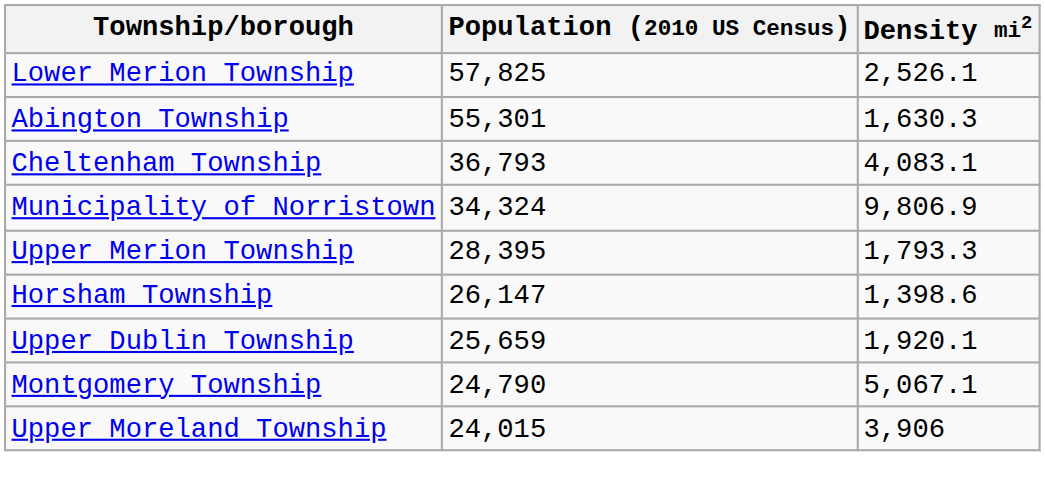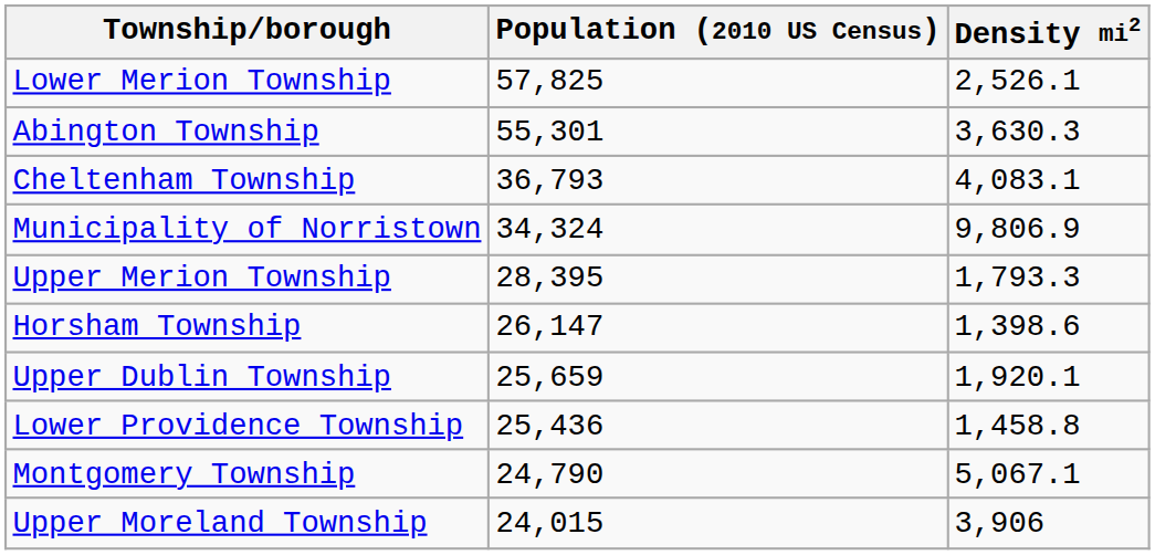 <table class="wikitable sortable">
 <tr>
 <th>Township/borough</th>
 <th>Population (<strong><small>2010 US Census</small></strong>)</th>
 <th>Density <strong><small>mi<sup>2</sup></small></strong></th>
 </tr>
 <tr>
 <td><a href='#'>Lower Merion Township</a></td>
 <td>57,825</td>
 <td>2,526.1</td>
 </tr>
 <tr>
 <td><a href='#'>Abington Township</a></td>
 <td>55,301</td>
-<td>1,630.3</td>
+<td>3,630.3</td>
 </tr>
 <tr>
 <td><a href='#'>Cheltenham Township</a></td>
 <td>36,793</td>
 <td>4,083.1</td>
 </tr>
 <tr>
 <td><a href='#'>Municipality of Norristown</a></td>
 <td>34,324</td>
 <td>9,806.9</td>
 </tr>
 <tr>
 <td><a href='#'>Upper Merion Township</a></td>
 <td>28,395</td>
 <td>1,793.3</td>
 </tr>
 <tr>
 <td><a href='#'>Horsham Township</a></td>
 <td>26,147</td>
 <td>1,398.6</td>
 </tr>
 <tr>
 <td><a href='#'>Upper Dublin Township</a></td>
 <td>25,659</td>
 <td>1,920.1</td>
 </tr>
 <tr>
+<td><a href='#'>Lower Providence Township</a></td>
+<td>25,436</td>
+<td>1,458.8</td>
+</tr>
+<tr>
 <td><a href='#'>Montgomery Township</a></td>
 <td>24,790</td>
 <td>5,067.1</td>
 </tr>
 <tr>
 <td><a href='#'>Upper Moreland Township</a></td>
 <td>24,015</td>
 <td>3,906</td>
 </tr>
 </table>
